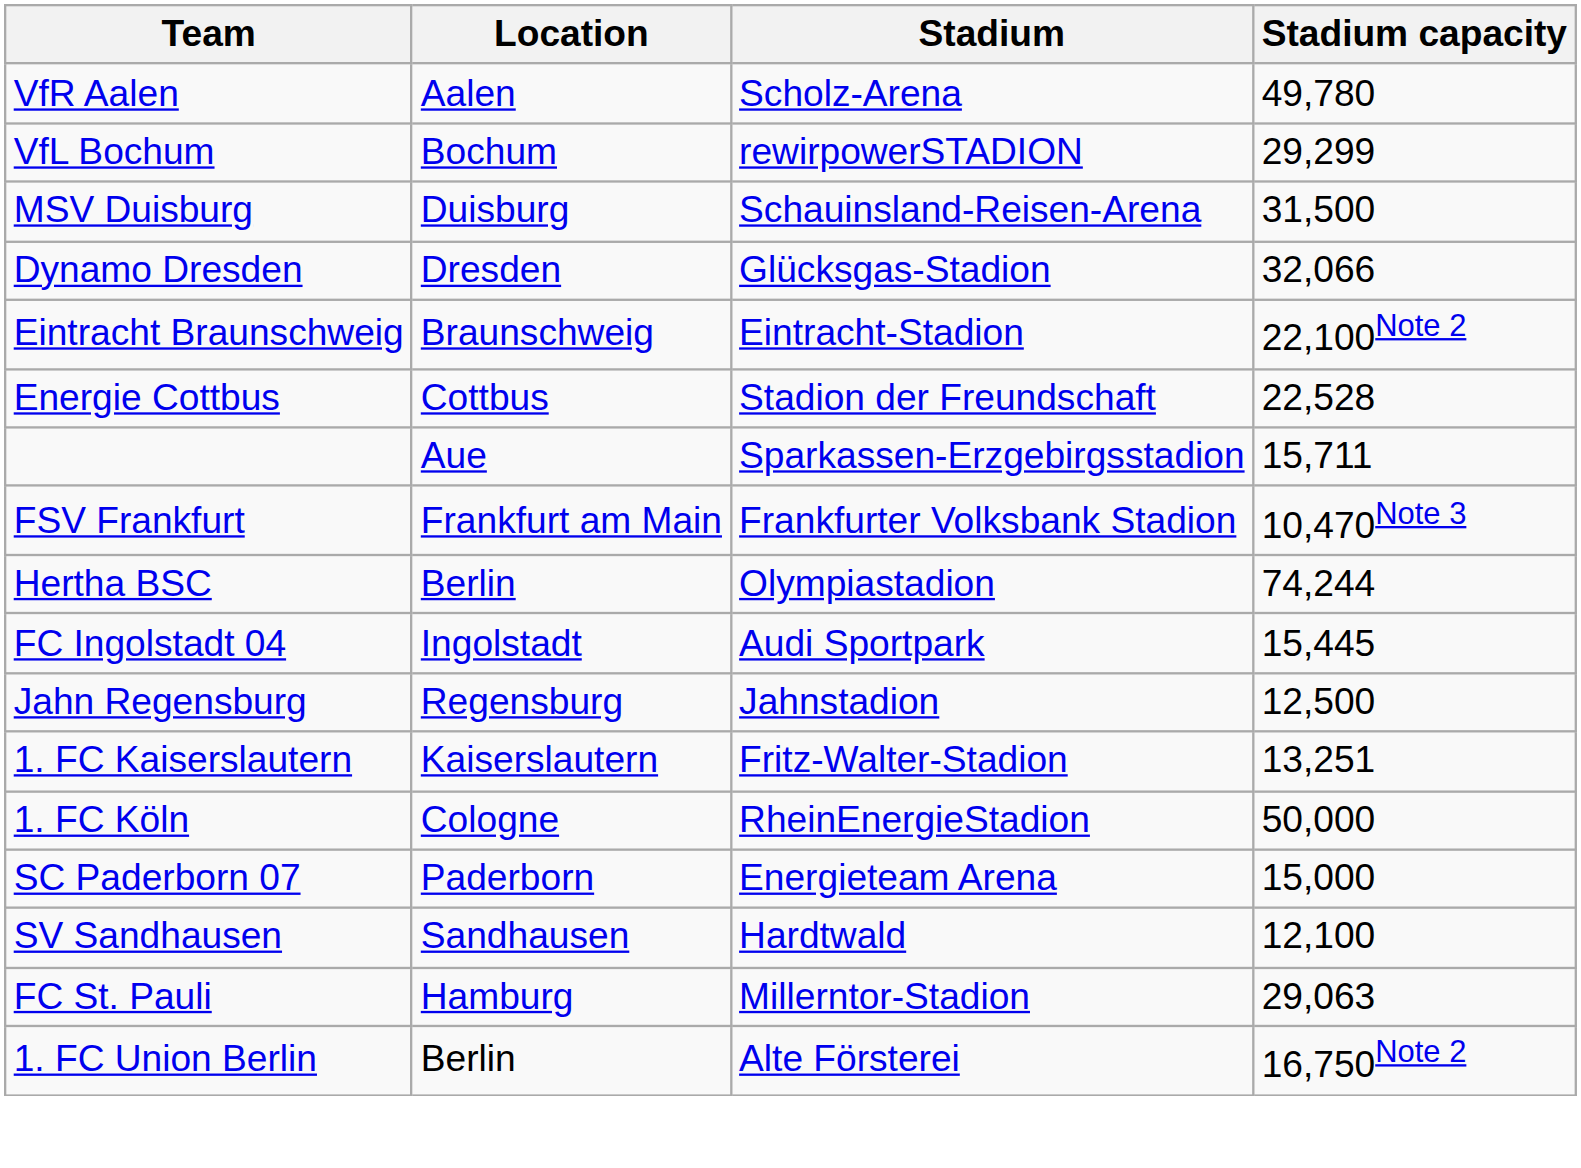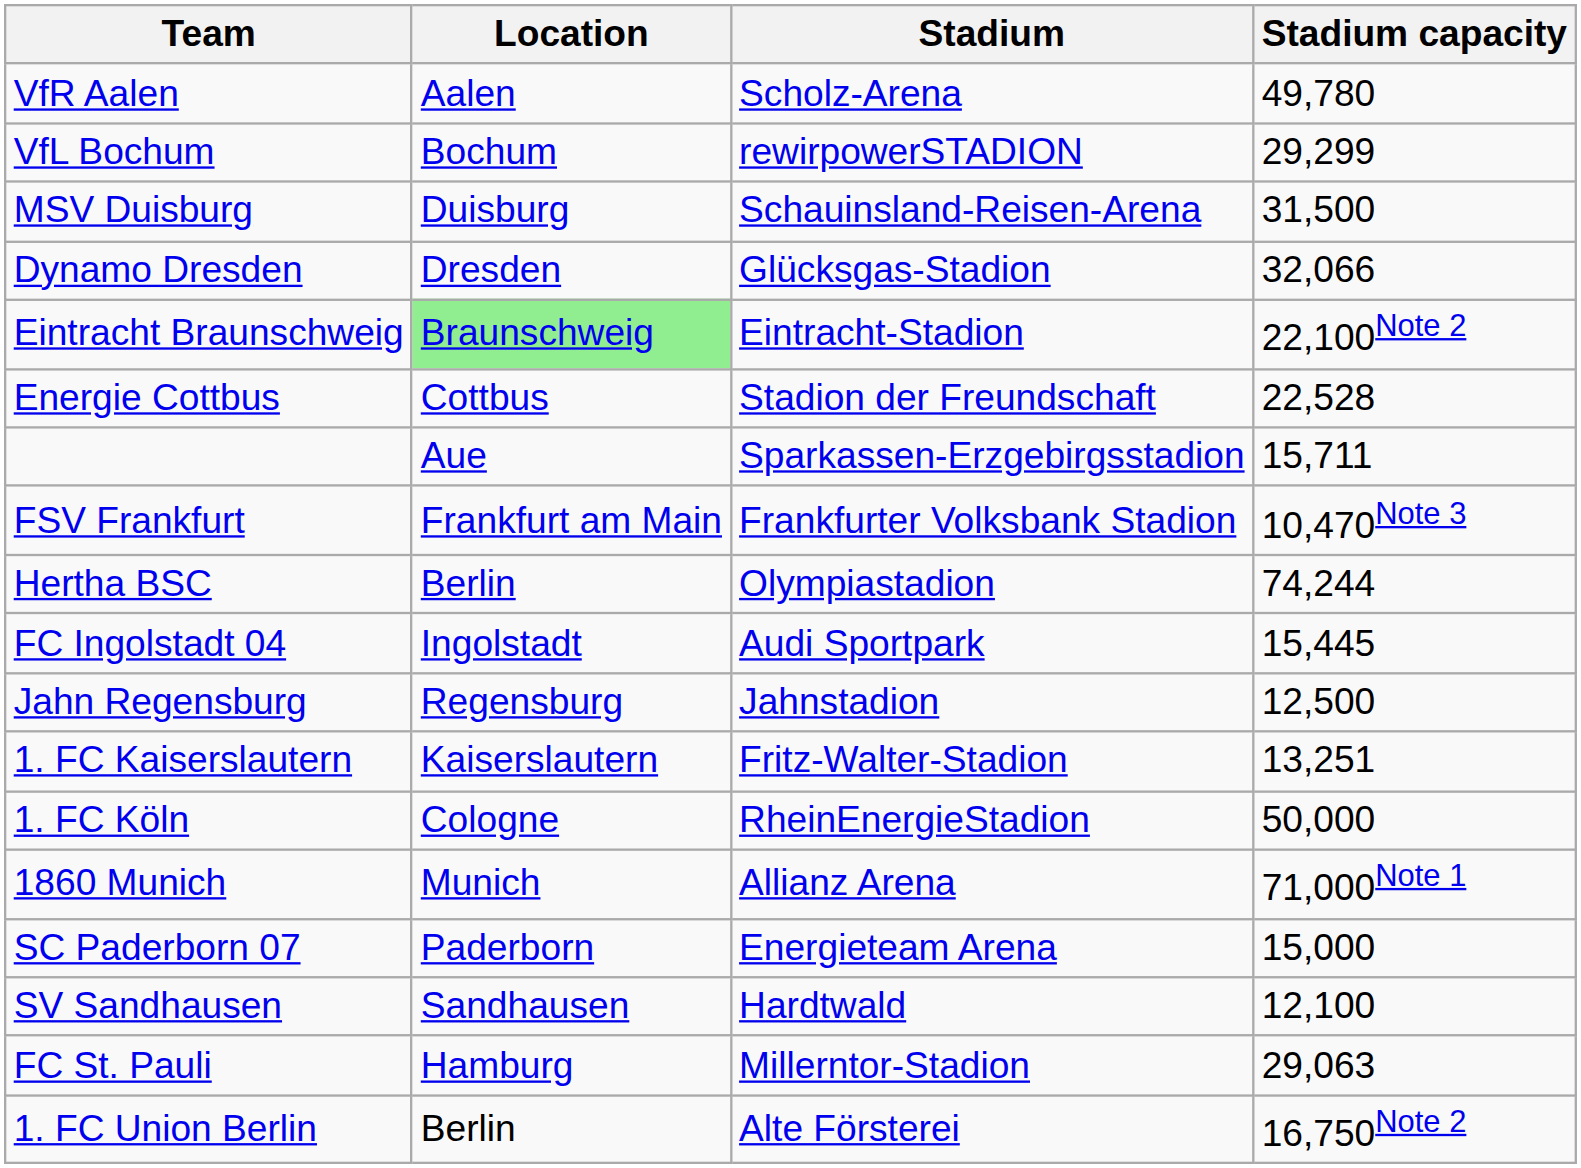 <table class="wikitable sortable" style="text-align: left;">
 <tr>
 <th>Team</th>
 <th>Location</th>
 <th>Stadium</th>
 <th>Stadium capacity</th>
 </tr>
 <tr>
 <td><a href='#'>VfR Aalen</a></td>
 <td><a href='#'>Aalen</a></td>
 <td><a href='#'>Scholz-Arena</a></td>
 <td>49,780</td>
 </tr>
 <tr>
 <td><a href='#'>VfL Bochum</a></td>
 <td><a href='#'>Bochum</a></td>
 <td><a href='#'>rewirpowerSTADION</a></td>
 <td>29,299</td>
 </tr>
 <tr>
 <td><a href='#'>MSV Duisburg</a></td>
 <td><a href='#'>Duisburg</a></td>
 <td><a href='#'>Schauinsland-Reisen-Arena</a></td>
 <td>31,500</td>
 </tr>
 <tr>
 <td><a href='#'>Dynamo Dresden</a></td>
 <td><a href='#'>Dresden</a></td>
 <td><a href='#'>Glücksgas-Stadion</a></td>
 <td>32,066</td>
 </tr>
 <tr>
 <td><a href='#'>Eintracht Braunschweig</a></td>
-<td><a href='#'>Braunschweig</a></td>
+<td style="background: lightgreen;"><a href='#'>Braunschweig</a></td>
 <td><a href='#'>Eintracht-Stadion</a></td>
 <td>22,100<sup><a href='#'>Note 2</a></sup></td>
 </tr>
 <tr>
 <td><a href='#'>Energie Cottbus</a></td>
 <td><a href='#'>Cottbus</a></td>
 <td><a href='#'>Stadion der Freundschaft</a></td>
 <td>22,528</td>
 </tr>
 <tr>
 <td></td>
 <td><a href='#'>Aue</a></td>
 <td><a href='#'>Sparkassen-Erzgebirgsstadion</a></td>
 <td>15,711</td>
 </tr>
 <tr>
 <td><a href='#'>FSV Frankfurt</a></td>
 <td><a href='#'>Frankfurt am Main</a></td>
 <td><a href='#'>Frankfurter Volksbank Stadion</a></td>
 <td>10,470<sup><a href='#'>Note 3</a></sup></td>
 </tr>
 <tr>
 <td><a href='#'>Hertha BSC</a></td>
 <td><a href='#'>Berlin</a></td>
 <td><a href='#'>Olympiastadion</a></td>
 <td>74,244</td>
 </tr>
 <tr>
 <td><a href='#'>FC Ingolstadt 04</a></td>
 <td><a href='#'>Ingolstadt</a></td>
 <td><a href='#'>Audi Sportpark</a></td>
 <td>15,445</td>
 </tr>
 <tr>
 <td><a href='#'>Jahn Regensburg</a></td>
 <td><a href='#'>Regensburg</a></td>
 <td><a href='#'>Jahnstadion</a></td>
 <td>12,500</td>
 </tr>
 <tr>
 <td><a href='#'>1. FC Kaiserslautern</a></td>
 <td><a href='#'>Kaiserslautern</a></td>
 <td><a href='#'>Fritz-Walter-Stadion</a></td>
 <td>13,251</td>
 </tr>
 <tr>
 <td><a href='#'>1. FC Köln</a></td>
 <td><a href='#'>Cologne</a></td>
 <td><a href='#'>RheinEnergieStadion</a></td>
 <td>50,000</td>
 </tr>
 <tr>
+<td><a href='#'>1860 Munich</a></td>
+<td><a href='#'>Munich</a></td>
+<td><a href='#'>Allianz Arena</a></td>
+<td>71,000<sup><a href='#'>Note 1</a></sup></td>
+</tr>
+<tr>
 <td><a href='#'>SC Paderborn 07</a></td>
 <td><a href='#'>Paderborn</a></td>
 <td><a href='#'>Energieteam Arena</a></td>
 <td>15,000</td>
 </tr>
 <tr>
 <td><a href='#'>SV Sandhausen</a></td>
 <td><a href='#'>Sandhausen</a></td>
 <td><a href='#'>Hardtwald</a></td>
 <td>12,100</td>
 </tr>
 <tr>
 <td><a href='#'>FC St. Pauli</a></td>
 <td><a href='#'>Hamburg</a></td>
 <td><a href='#'>Millerntor-Stadion</a></td>
 <td>29,063</td>
 </tr>
 <tr>
 <td><a href='#'>1. FC Union Berlin</a></td>
 <td>Berlin</td>
 <td><a href='#'>Alte Försterei</a></td>
 <td>16,750<sup><a href='#'>Note 2</a></sup></td>
 </tr>
 </table>
